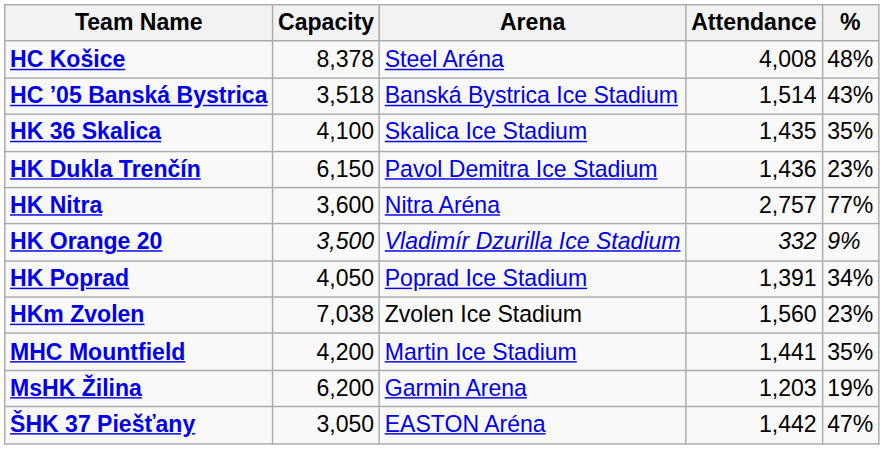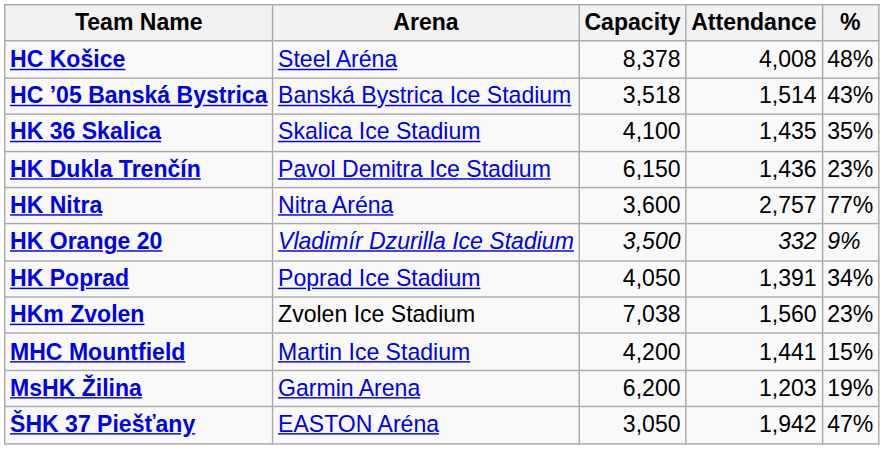 <table class="wikitable sortable">
 <tr>
 <th>Team Name</th>
+<th>Arena</th>
 <th>Capacity</th>
-<th>Arena</th>
 <th>Attendance</th>
 <th>%</th>
 </tr>
 <tr>
 <td><strong><a href='#'>HC Košice</a></strong></td>
+<td><a href='#'>Steel Aréna</a></td>
 <td align="right">8,378</td>
-<td><a href='#'>Steel Aréna</a></td>
 <td align="right">4,008</td>
 <td>48%</td>
 </tr>
 <tr>
 <td><strong><a href='#'>HC ’05 Banská Bystrica</a></strong></td>
+<td><a href='#'>Banská Bystrica Ice Stadium</a></td>
 <td align="right">3,518</td>
-<td><a href='#'>Banská Bystrica Ice Stadium</a></td>
 <td align="right">1,514</td>
 <td>43%</td>
 </tr>
 <tr>
 <td><strong><a href='#'>HK 36 Skalica</a></strong></td>
+<td><a href='#'>Skalica Ice Stadium</a></td>
 <td align="right">4,100</td>
-<td><a href='#'>Skalica Ice Stadium</a></td>
 <td align="right">1,435</td>
 <td>35%</td>
 </tr>
 <tr>
 <td><strong><a href='#'>HK Dukla Trenčín</a></strong></td>
+<td><a href='#'>Pavol Demitra Ice Stadium</a></td>
 <td align="right">6,150</td>
-<td><a href='#'>Pavol Demitra Ice Stadium</a></td>
 <td align="right">1,436</td>
 <td>23%</td>
 </tr>
 <tr>
 <td><strong><a href='#'>HK Nitra</a></strong></td>
+<td><a href='#'>Nitra Aréna</a></td>
 <td align="right">3,600</td>
-<td><a href='#'>Nitra Aréna</a></td>
 <td align="right">2,757</td>
 <td>77%</td>
 </tr>
 <tr>
 <td><strong><a href='#'>HK Orange 20</a></strong></td>
+<td><em><a href='#'>Vladimír Dzurilla Ice Stadium</a></em></td>
 <td align="right"><em>3,500</em></td>
-<td><em><a href='#'>Vladimír Dzurilla Ice Stadium</a></em></td>
 <td align="right"><em>332</em></td>
 <td><em>9%</em></td>
 </tr>
 <tr>
 <td><strong><a href='#'>HK Poprad</a></strong></td>
+<td><a href='#'>Poprad Ice Stadium</a></td>
 <td align="right">4,050</td>
-<td><a href='#'>Poprad Ice Stadium</a></td>
 <td align="right">1,391</td>
 <td>34%</td>
 </tr>
 <tr>
 <td><strong><a href='#'>HKm Zvolen</a></strong></td>
+<td>Zvolen Ice Stadium</td>
 <td align="right">7,038</td>
-<td>Zvolen Ice Stadium</td>
 <td align="right">1,560</td>
 <td>23%</td>
 </tr>
 <tr>
 <td><strong><a href='#'>MHC Mountfield</a></strong></td>
+<td><a href='#'>Martin Ice Stadium</a></td>
 <td align="right">4,200</td>
-<td><a href='#'>Martin Ice Stadium</a></td>
 <td align="right">1,441</td>
-<td>35%</td>
+<td>15%</td>
 </tr>
 <tr>
 <td><strong><a href='#'>MsHK Žilina</a></strong></td>
+<td><a href='#'>Garmin Arena</a></td>
 <td align="right">6,200</td>
-<td><a href='#'>Garmin Arena</a></td>
 <td align="right">1,203</td>
 <td>19%</td>
 </tr>
 <tr>
 <td><strong><a href='#'>ŠHK 37 Piešťany</a></strong></td>
+<td><a href='#'>EASTON Aréna</a></td>
 <td align="right">3,050</td>
-<td><a href='#'>EASTON Aréna</a></td>
-<td align="right">1,442</td>
+<td align="right">1,942</td>
 <td>47%</td>
 </tr>
 </table>
